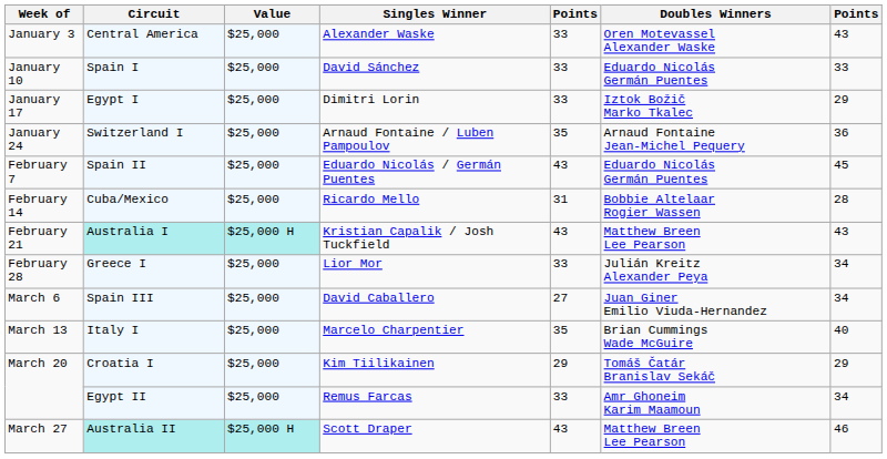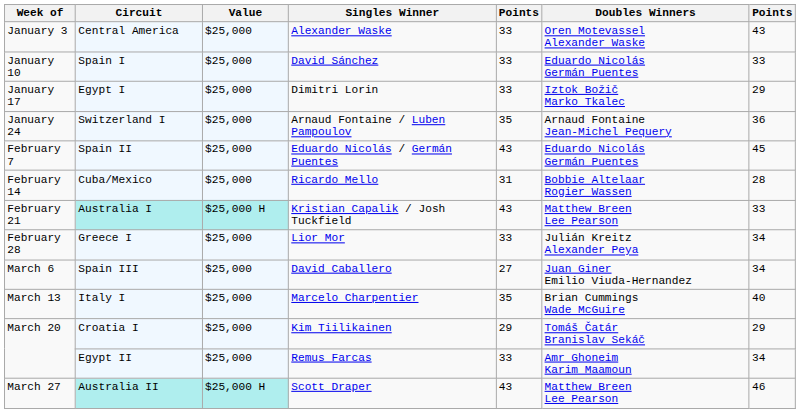 <table class="wikitable" style="font-size:85%;">
 <tr>
 <th width="65">Week of</th>
 <th width="120">Circuit</th>
 <th width="80">Value</th>
 <th width="200">Singles Winner</th>
 <th width="40">Points</th>
 <th width="200">Doubles Winners</th>
 <th width="40">Points</th>
 </tr>
 <tr valign=top>
 <td rowspan=1>January 3</td>
 <td style="background:#f0f8ff;">Central America<br></td>
 <td style="background:#f0f8ff;">$25,000</td>
 <td> <a href='#'>Alexander Waske</a></td>
 <td>33</td>
 <td> <a href='#'>Oren Motevassel</a> <br>  <a href='#'>Alexander Waske</a></td>
 <td>43</td>
 </tr>
 <tr valign=top>
 <td rowspan=1>January 10</td>
 <td style="background:#f0f8ff;">Spain I<br></td>
 <td style="background:#f0f8ff;">$25,000</td>
 <td> <a href='#'>David Sánchez</a></td>
 <td>33</td>
 <td> <a href='#'>Eduardo Nicolás</a> <br>  <a href='#'>Germán Puentes</a></td>
 <td>33</td>
 </tr>
 <tr valign=top>
 <td rowspan=1>January 17</td>
 <td style="background:#f0f8ff;">Egypt I<br></td>
 <td style="background:#f0f8ff;">$25,000</td>
 <td> Dimitri Lorin</td>
 <td>33</td>
 <td> <a href='#'>Iztok Božič</a> <br>  <a href='#'>Marko Tkalec</a></td>
 <td>29</td>
 </tr>
 <tr valign=top>
 <td rowspan=1>January 24</td>
 <td style="background:#f0f8ff;">Switzerland I<br></td>
 <td style="background:#f0f8ff;">$25,000</td>
 <td> Arnaud Fontaine /  <a href='#'>Luben Pampoulov</a></td>
 <td>35</td>
 <td> Arnaud Fontaine <br>  <a href='#'>Jean-Michel Pequery</a></td>
 <td>36</td>
 </tr>
 <tr valign=top>
 <td rowspan=1>February 7</td>
 <td style="background:#f0f8ff;">Spain II</td>
 <td style="background:#f0f8ff;">$25,000</td>
 <td> <a href='#'>Eduardo Nicolás</a> /  <a href='#'>Germán Puentes</a></td>
 <td>43</td>
 <td> <a href='#'>Eduardo Nicolás</a> <br>  <a href='#'>Germán Puentes</a></td>
 <td>45</td>
 </tr>
 <tr valign=top>
 <td rowspan=1>February 14</td>
 <td style="background:#f0f8ff;">Cuba/Mexico</td>
 <td style="background:#f0f8ff;">$25,000</td>
 <td> <a href='#'>Ricardo Mello</a></td>
 <td>31</td>
 <td> <a href='#'>Bobbie Altelaar</a> <br>  <a href='#'>Rogier Wassen</a></td>
 <td>28</td>
 </tr>
 <tr valign=top>
 <td rowspan=1>February 21</td>
 <td style="background:#afeeee;">Australia I</td>
 <td style="background:#afeeee;">$25,000 H</td>
 <td> <a href='#'>Kristian Capalik</a> /  Josh Tuckfield</td>
 <td>43</td>
 <td> <a href='#'>Matthew Breen</a> <br>  <a href='#'>Lee Pearson</a></td>
-<td>43</td>
+<td>33</td>
 </tr>
 <tr valign=top>
 <td rowspan=1>February 28</td>
 <td style="background:#f0f8ff;">Greece I</td>
 <td style="background:#f0f8ff;">$25,000</td>
 <td> <a href='#'>Lior Mor</a></td>
 <td>33</td>
 <td> Julián Kreitz <br>  <a href='#'>Alexander Peya</a></td>
 <td>34</td>
 </tr>
 <tr valign=top>
 <td rowspan=1>March 6</td>
 <td style="background:#f0f8ff;">Spain III</td>
 <td style="background:#f0f8ff;">$25,000</td>
 <td> <a href='#'>David Caballero</a></td>
 <td>27</td>
 <td> <a href='#'>Juan Giner</a> <br>  Emilio Viuda-Hernandez</td>
 <td>34</td>
 </tr>
 <tr valign=top>
 <td rowspan=1>March 13</td>
 <td style="background:#f0f8ff;">Italy I</td>
 <td style="background:#f0f8ff;">$25,000</td>
 <td> <a href='#'>Marcelo Charpentier</a></td>
 <td>35</td>
 <td> Brian Cummings <br>  <a href='#'>Wade McGuire</a></td>
 <td>40</td>
 </tr>
 <tr valign=top>
 <td rowspan=2>March 20</td>
 <td style="background:#f0f8ff;">Croatia I</td>
 <td style="background:#f0f8ff;">$25,000</td>
 <td> <a href='#'>Kim Tiilikainen</a></td>
 <td>29</td>
 <td> <a href='#'>Tomáš Čatár</a> <br>  <a href='#'>Branislav Sekáč</a></td>
 <td>29</td>
 </tr>
 <tr valign=top>
 <td style="background:#f0f8ff;">Egypt II</td>
 <td style="background:#f0f8ff;">$25,000</td>
 <td> <a href='#'>Remus Farcas</a></td>
 <td>33</td>
 <td> <a href='#'>Amr Ghoneim</a> <br>  <a href='#'>Karim Maamoun</a></td>
 <td>34</td>
 </tr>
 <tr valign=top>
 <td rowspan=1>March 27</td>
 <td style="background:#afeeee;">Australia II</td>
 <td style="background:#afeeee;">$25,000 H</td>
 <td> <a href='#'>Scott Draper</a></td>
 <td>43</td>
 <td> <a href='#'>Matthew Breen</a> <br>  <a href='#'>Lee Pearson</a></td>
 <td>46</td>
 </tr>
 </table>
